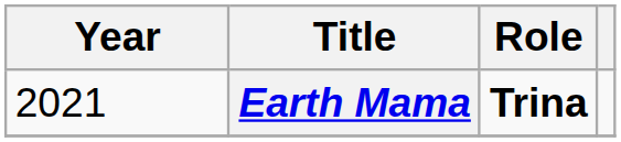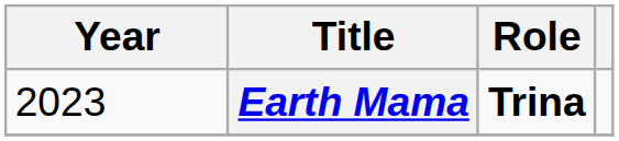 <table class="wikitable plainrowheaders" style="text-align:left;">
 <tr>
 <th scope="col" style="width:5em;">Year</th>
 <th scope="col">Title</th>
 <th scope="col">Role</th>
 <th scope="col"></th>
 </tr>
 <tr>
-<td>2021</td>
+<td>2023</td>
 <th scope="row"><em><a href='#'>Earth Mama</a></em></th>
 <td><strong>Trina</strong></td>
 <td></td>
 </tr>
 <tr>
 </tr>
 </table>
